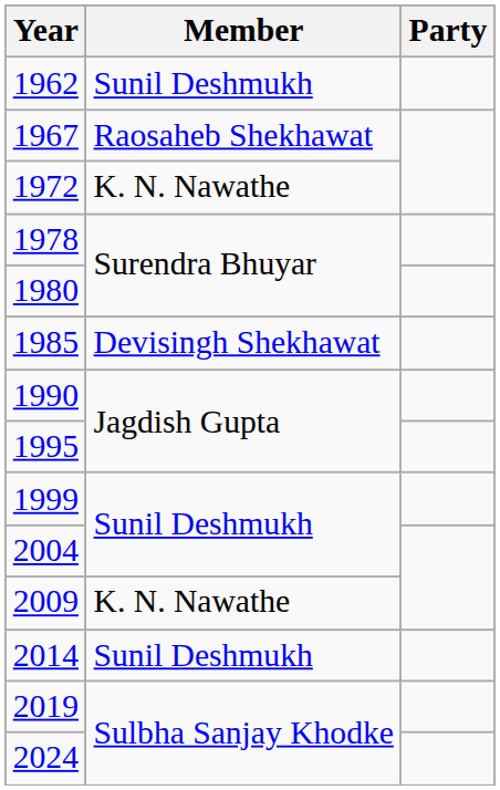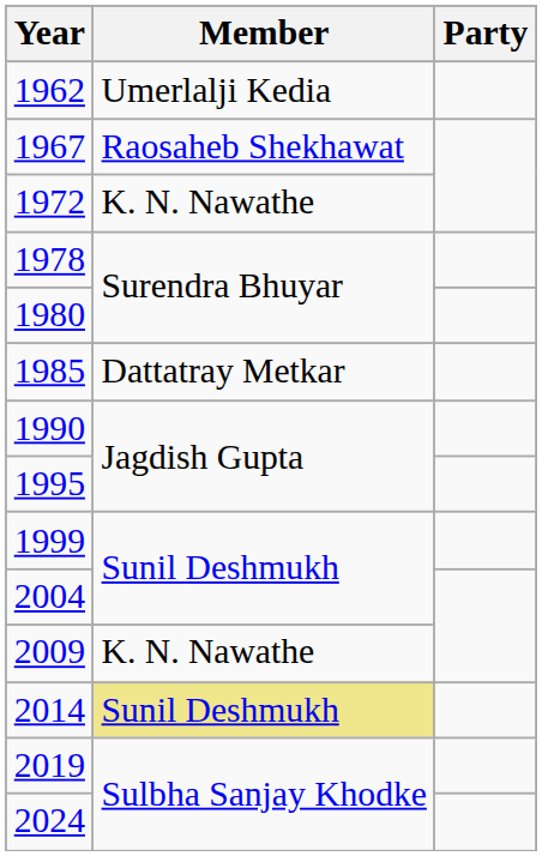 <table class="wikitable">
 <tr>
 <th>Year</th>
 <th>Member</th>
 <th colspan="2">Party</th>
 </tr>
 <tr>
 <td><a href='#'>1962</a></td>
-<td><a href='#'>Sunil Deshmukh</a></td>
+<td>Umerlalji Kedia</td>
 <td></td>
 </tr>
 <tr>
 <td><a href='#'>1967</a></td>
 <td><a href='#'>Raosaheb Shekhawat</a></td>
 </tr>
 <tr>
 <td><a href='#'>1972</a></td>
 <td>K. N. Nawathe</td>
 </tr>
 <tr>
 <td><a href='#'>1978</a></td>
 <td rowspan=2>Surendra Bhuyar</td>
 <td></td>
 </tr>
 <tr>
 <td><a href='#'>1980</a></td>
 </tr>
 <tr>
 <td><a href='#'>1985</a></td>
-<td><a href='#'>Devisingh Shekhawat</a></td>
+<td>Dattatray Metkar</td>
 <td></td>
 </tr>
 <tr>
 <td><a href='#'>1990</a></td>
 <td rowspan=2>Jagdish Gupta</td>
 <td></td>
 </tr>
 <tr>
 <td><a href='#'>1995</a></td>
 </tr>
 <tr>
 <td><a href='#'>1999</a></td>
 <td rowspan=2><a href='#'>Sunil Deshmukh</a></td>
 <td></td>
 </tr>
 <tr>
 <td><a href='#'>2004</a></td>
 </tr>
 <tr>
 <td><a href='#'>2009</a></td>
 <td>K. N. Nawathe</td>
 </tr>
 <tr>
 <td><a href='#'>2014</a></td>
-<td><a href='#'>Sunil Deshmukh</a></td>
+<td style="background: khaki;"><a href='#'>Sunil Deshmukh</a></td>
 <td></td>
 </tr>
 <tr>
 <td><a href='#'>2019</a></td>
 <td rowspan=2><a href='#'>Sulbha Sanjay Khodke</a></td>
 <td></td>
 </tr>
 <tr>
 <td><a href='#'>2024</a></td>
 <td></td>
 </tr>
 </table>
